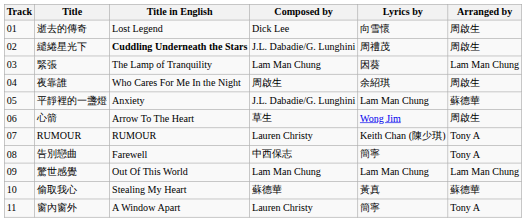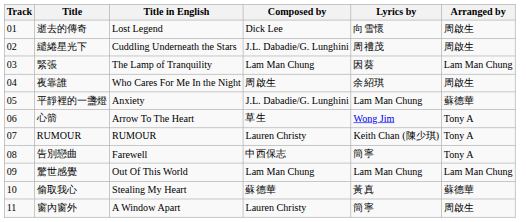 <table class="wikitable">
 <tr>
 <th>Track</th>
 <th>Title</th>
 <th>Title in English</th>
 <th>Composed by</th>
 <th>Lyrics by</th>
 <th>Arranged by</th>
 </tr>
 <tr>
 <td>01</td>
 <td>逝去的傳奇</td>
 <td>Lost Legend</td>
 <td>Dick Lee</td>
 <td>向雪懷</td>
 <td>周啟生</td>
 </tr>
 <tr>
 <td>02</td>
 <td>繾綣星光下</td>
-<td><strong>Cuddling Underneath the Stars</strong></td>
+<td>Cuddling Underneath the Stars</td>
 <td>J.L. Dabadie/G. Lunghini</td>
 <td>周禮茂</td>
 <td>周啟生</td>
 </tr>
 <tr>
 <td>03</td>
 <td>緊張</td>
 <td>The Lamp of Tranquility</td>
 <td>Lam Man Chung</td>
 <td>因葵</td>
 <td>Lam Man Chung</td>
 </tr>
 <tr>
 <td>04</td>
 <td>夜靠誰</td>
 <td>Who Cares For Me In the Night</td>
 <td>周啟生</td>
 <td>余紹琪</td>
 <td>周啟生</td>
 </tr>
 <tr>
 <td>05</td>
 <td>平靜裡的一盞燈</td>
 <td>Anxiety</td>
 <td>J.L. Dabadie/G. Lunghini</td>
 <td>Lam Man Chung</td>
 <td>蘇德華</td>
 </tr>
 <tr>
 <td>06</td>
 <td>心箭</td>
 <td>Arrow To The Heart</td>
 <td>草生</td>
 <td><a href='#'>Wong Jim</a></td>
-<td>周啟生</td>
+<td>Tony A</td>
 </tr>
 <tr>
 <td>07</td>
 <td>RUMOUR</td>
 <td>RUMOUR</td>
 <td>Lauren Christy</td>
 <td>Keith Chan (陳少琪)</td>
 <td>Tony A</td>
 </tr>
 <tr>
 <td>08</td>
 <td>告別戀曲</td>
 <td>Farewell</td>
 <td>中西保志</td>
 <td>簡寧</td>
 <td>Tony A</td>
 </tr>
 <tr>
 <td>09</td>
 <td>驚世感覺</td>
 <td>Out Of This World</td>
 <td>Lam Man Chung</td>
 <td>Lam Man Chung</td>
 <td>Lam Man Chung</td>
 </tr>
 <tr>
 <td>10</td>
 <td>偷取我心</td>
 <td>Stealing My Heart</td>
 <td>蘇德華</td>
 <td>黃真</td>
 <td>蘇德華</td>
 </tr>
 <tr>
 <td>11</td>
 <td>窗內窗外</td>
 <td>A Window Apart</td>
 <td>Lauren Christy</td>
 <td>簡寧</td>
-<td>Tony A</td>
+<td>周啟生</td>
 </tr>
 </table>
